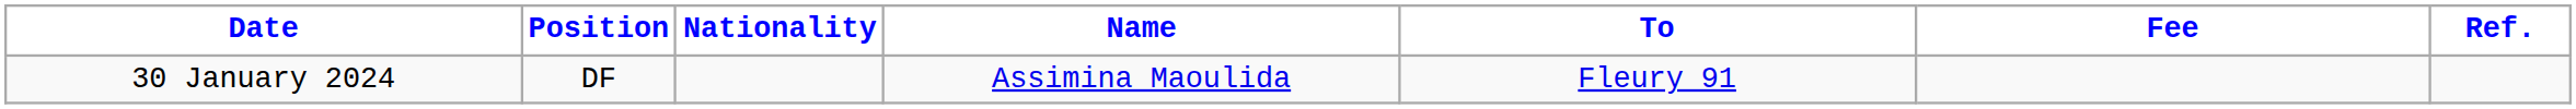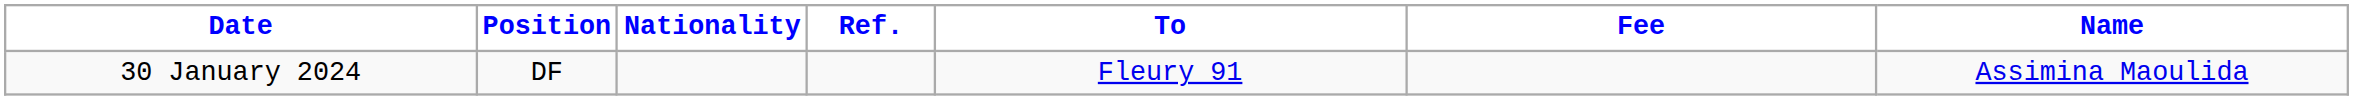 <table class="wikitable" style="text-align:center; font-size:90%; ">
 <tr>
 <th style="background:#FFFFFF; color:blue; width:200px;">Date</th>
 <th style="background:#FFFFFF; color:blue; width:50px;">Position</th>
 <th style="background:#FFFFFF; color:blue; width:50px;">Nationality</th>
-<th style="background:#FFFFFF; color:blue; width:200px;">Name</th>
+<th style="background:#FFFFFF; color:blue; width:50px;">Ref.</th>
 <th style="background:#FFFFFF; color:blue; width:200px;">To</th>
 <th style="background:#FFFFFF; color:blue; width:200px;">Fee</th>
-<th style="background:#FFFFFF; color:blue; width:50px;">Ref.</th>
+<th style="background:#FFFFFF; color:blue; width:200px;">Name</th>
 </tr>
 <tr>
 <td>30 January 2024</td>
 <td>DF</td>
 <td></td>
-<td><a href='#'>Assimina Maoulida</a></td>
+<td></td>
 <td><a href='#'>Fleury 91</a></td>
 <td></td>
-<td></td>
+<td><a href='#'>Assimina Maoulida</a></td>
 </tr>
 </table>
